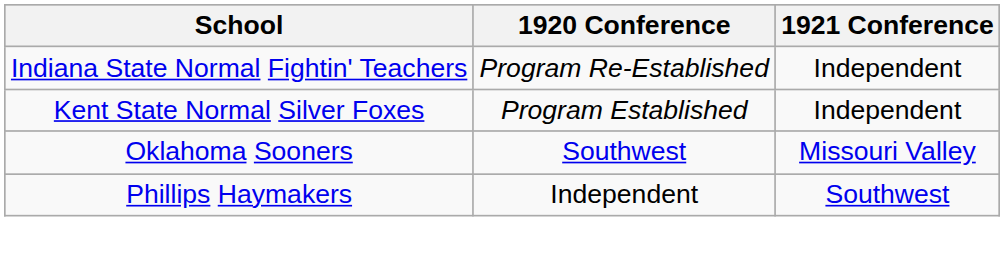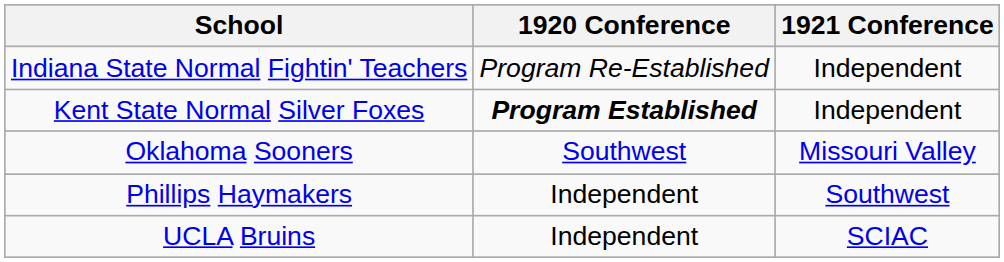 <table class="wikitable sortable">
 <tr>
 <th>School</th>
 <th>1920 Conference</th>
 <th>1921 Conference</th>
 </tr>
 <tr style="text-align:center;">
 <td><a href='#'>Indiana State Normal</a> <a href='#'>Fightin' Teachers</a></td>
 <td><em>Program Re-Established</em></td>
 <td>Independent</td>
 </tr>
 <tr style="text-align:center;">
 <td><a href='#'>Kent State Normal</a> <a href='#'>Silver Foxes</a></td>
-<td><em>Program Established</em></td>
+<td><strong><em>Program Established</em></strong></td>
 <td>Independent</td>
 </tr>
 <tr style="text-align:center;">
 <td><a href='#'>Oklahoma</a> <a href='#'>Sooners</a></td>
 <td><a href='#'>Southwest</a></td>
 <td><a href='#'>Missouri Valley</a></td>
 </tr>
 <tr style="text-align:center;">
 <td><a href='#'>Phillips</a> <a href='#'>Haymakers</a></td>
 <td>Independent</td>
 <td><a href='#'>Southwest</a></td>
 </tr>
+<tr style="text-align:center;">
+<td><a href='#'>UCLA</a> <a href='#'>Bruins</a></td>
+<td>Independent</td>
+<td><a href='#'>SCIAC</a></td>
+</tr>
 </table>
